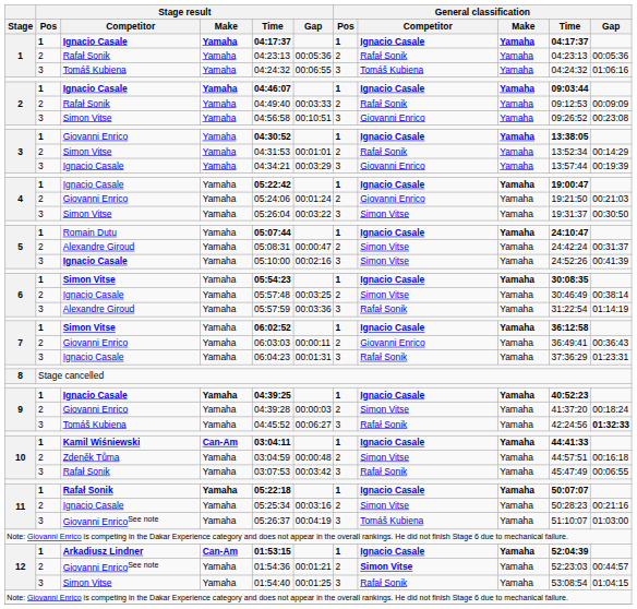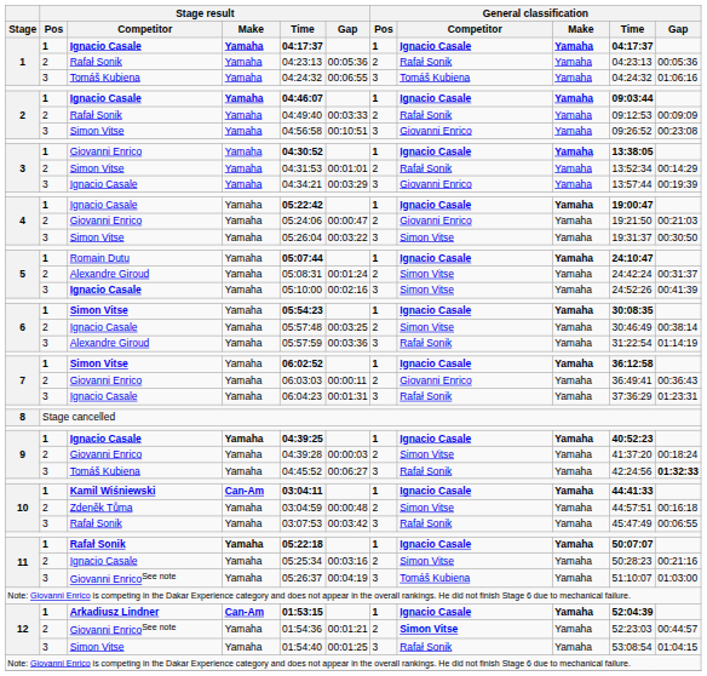 <table class="wikitable" style="font-size:85%;">
 <tr>
 <th></th>
 <th colspan=5>Stage result</th>
 <th colspan=5>General classification</th>
 </tr>
 <tr>
 <th width="40px">Stage</th>
 <th width="30px">Pos</th>
 <th width="200px">Competitor</th>
 <th width="70px">Make</th>
 <th width="40px">Time</th>
 <th width="40px">Gap</th>
 <th width="30px">Pos</th>
 <th width="200px">Competitor</th>
 <th width="70px">Make</th>
 <th width="40px">Time</th>
 <th width="40px">Gap</th>
 </tr>
 <tr>
 <th rowspan=3>1</th>
 <td><strong>1</strong></td>
 <td><strong> <a href='#'>Ignacio Casale</a></strong></td>
 <td><strong><a href='#'>Yamaha</a></strong></td>
 <td><strong>04:17:37</strong></td>
 <td></td>
 <td><strong>1</strong></td>
 <td><strong> <a href='#'>Ignacio Casale</a></strong></td>
 <td><strong><a href='#'>Yamaha</a></strong></td>
 <td><strong>04:17:37</strong></td>
 <td></td>
 </tr>
 <tr>
 <td>2</td>
 <td> <a href='#'>Rafał Sonik</a></td>
 <td><a href='#'>Yamaha</a></td>
 <td>04:23:13</td>
 <td>00:05:36</td>
 <td>2</td>
 <td> <a href='#'>Rafał Sonik</a></td>
 <td><a href='#'>Yamaha</a></td>
 <td>04:23:13</td>
 <td>00:05:36</td>
 </tr>
 <tr>
 <td>3</td>
 <td> <a href='#'>Tomáš Kubiena</a></td>
 <td><a href='#'>Yamaha</a></td>
 <td>04:24:32</td>
 <td>00:06:55</td>
 <td>3</td>
 <td> <a href='#'>Tomáš Kubiena</a></td>
 <td><a href='#'>Yamaha</a></td>
 <td>04:24:32</td>
 <td>01:06:16</td>
 </tr>
 <tr>
 <td colspan=11></td>
 </tr>
 <tr>
 <th rowspan=3>2</th>
 <td><strong>1</strong></td>
 <td><strong> <a href='#'>Ignacio Casale</a></strong></td>
 <td><strong><a href='#'>Yamaha</a></strong></td>
 <td><strong>04:46:07</strong></td>
 <td></td>
 <td><strong>1</strong></td>
 <td><strong> <a href='#'>Ignacio Casale</a></strong></td>
 <td><strong><a href='#'>Yamaha</a></strong></td>
 <td><strong>09:03:44</strong></td>
 <td></td>
 </tr>
 <tr>
 <td>2</td>
 <td> <a href='#'>Rafał Sonik</a></td>
 <td><a href='#'>Yamaha</a></td>
 <td>04:49:40</td>
 <td>00:03:33</td>
 <td>2</td>
 <td> <a href='#'>Rafał Sonik</a></td>
 <td><a href='#'>Yamaha</a></td>
 <td>09:12:53</td>
 <td>00:09:09</td>
 </tr>
 <tr>
 <td>3</td>
 <td> <a href='#'>Simon Vitse</a></td>
 <td><a href='#'>Yamaha</a></td>
 <td>04:56:58</td>
 <td>00:10:51</td>
 <td>3</td>
 <td> <a href='#'>Giovanni Enrico</a></td>
 <td><a href='#'>Yamaha</a></td>
 <td>09:26:52</td>
 <td>00:23:08</td>
 </tr>
 <tr>
 <td colspan=11></td>
 </tr>
 <tr>
 <th rowspan=3>3</th>
 <td><strong>1</strong></td>
 <td> <a href='#'>Giovanni Enrico</a></td>
 <td><a href='#'>Yamaha</a></td>
 <td><strong>04:30:52</strong></td>
 <td></td>
 <td><strong>1</strong></td>
 <td><strong> <a href='#'>Ignacio Casale</a></strong></td>
 <td><strong><a href='#'>Yamaha</a></strong></td>
 <td><strong>13:38:05</strong></td>
 <td></td>
 </tr>
 <tr>
 <td>2</td>
 <td> <a href='#'>Simon Vitse</a></td>
 <td><a href='#'>Yamaha</a></td>
 <td>04:31:53</td>
 <td>00:01:01</td>
 <td>2</td>
 <td> <a href='#'>Rafał Sonik</a></td>
 <td><a href='#'>Yamaha</a></td>
 <td>13:52:34</td>
 <td>00:14:29</td>
 </tr>
 <tr>
 <td>3</td>
 <td> <a href='#'>Ignacio Casale</a></td>
 <td><a href='#'>Yamaha</a></td>
 <td>04:34:21</td>
 <td>00:03:29</td>
 <td>3</td>
 <td> <a href='#'>Giovanni Enrico</a></td>
 <td><a href='#'>Yamaha</a></td>
 <td>13:57:44</td>
 <td>00:19:39</td>
 </tr>
 <tr>
 <td colspan=11></td>
 </tr>
 <tr>
 <th rowspan=3>4</th>
 <td><strong>1</strong></td>
 <td> <a href='#'>Ignacio Casale</a></td>
 <td>Yamaha</td>
 <td><strong>05:22:42</strong></td>
 <td></td>
 <td><strong>1</strong></td>
 <td><strong> <a href='#'>Ignacio Casale</a></strong></td>
 <td><strong>Yamaha</strong></td>
 <td><strong>19:00:47</strong></td>
 <td></td>
 </tr>
 <tr>
 <td>2</td>
 <td> <a href='#'>Giovanni Enrico</a></td>
 <td>Yamaha</td>
 <td>05:24:06</td>
-<td>00:01:24</td>
+<td>00:00:47</td>
 <td>2</td>
 <td> <a href='#'>Giovanni Enrico</a></td>
 <td>Yamaha</td>
 <td>19:21:50</td>
 <td>00:21:03</td>
 </tr>
 <tr>
 <td>3</td>
 <td> <a href='#'>Simon Vitse</a></td>
 <td>Yamaha</td>
 <td>05:26:04</td>
 <td>00:03:22</td>
 <td>3</td>
 <td> <a href='#'>Simon Vitse</a></td>
 <td>Yamaha</td>
 <td>19:31:37</td>
 <td>00:30:50</td>
 </tr>
 <tr>
 <td colspan=11></td>
 </tr>
 <tr>
 <th rowspan=3>5</th>
 <td><strong>1</strong></td>
 <td> <a href='#'>Romain Dutu</a></td>
 <td>Yamaha</td>
 <td><strong>05:07:44</strong></td>
 <td></td>
 <td><strong>1</strong></td>
 <td><strong> <a href='#'>Ignacio Casale</a></strong></td>
 <td><strong>Yamaha</strong></td>
 <td><strong>24:10:47</strong></td>
 <td></td>
 </tr>
 <tr>
 <td>2</td>
 <td> <a href='#'>Alexandre Giroud</a></td>
 <td>Yamaha</td>
 <td>05:08:31</td>
-<td>00:00:47</td>
+<td>00:01:24</td>
 <td>2</td>
 <td> <a href='#'>Simon Vitse</a></td>
 <td>Yamaha</td>
 <td>24:42:24</td>
 <td>00:31:37</td>
 </tr>
 <tr>
 <td>3</td>
 <td><strong> <a href='#'>Ignacio Casale</a></strong></td>
 <td>Yamaha</td>
 <td>05:10:00</td>
 <td>00:02:16</td>
 <td>3</td>
 <td> <a href='#'>Simon Vitse</a></td>
 <td>Yamaha</td>
 <td>24:52:26</td>
 <td>00:41:39</td>
 </tr>
 <tr>
 <td colspan=11></td>
 </tr>
 <tr>
 <th rowspan=3>6</th>
 <td><strong>1</strong></td>
 <td><strong> <a href='#'>Simon Vitse</a></strong></td>
 <td>Yamaha</td>
 <td><strong>05:54:23</strong></td>
 <td></td>
 <td><strong>1</strong></td>
 <td><strong> <a href='#'>Ignacio Casale</a></strong></td>
 <td><strong>Yamaha</strong></td>
 <td><strong>30:08:35</strong></td>
 <td></td>
 </tr>
 <tr>
 <td>2</td>
 <td> <a href='#'>Ignacio Casale</a></td>
 <td>Yamaha</td>
 <td>05:57:48</td>
 <td>00:03:25</td>
 <td>2</td>
 <td> <a href='#'>Simon Vitse</a></td>
 <td>Yamaha</td>
 <td>30:46:49</td>
 <td>00:38:14</td>
 </tr>
 <tr>
 <td>3</td>
 <td> <a href='#'>Alexandre Giroud</a></td>
 <td>Yamaha</td>
 <td>05:57:59</td>
 <td>00:03:36</td>
 <td>3</td>
 <td> <a href='#'>Rafał Sonik</a></td>
 <td>Yamaha</td>
 <td>31:22:54</td>
 <td>01:14:19</td>
 </tr>
 <tr>
 <td colspan=11></td>
 </tr>
 <tr>
 <th rowspan=3>7</th>
 <td><strong>1</strong></td>
 <td><strong> <a href='#'>Simon Vitse</a></strong></td>
 <td>Yamaha</td>
 <td><strong>06:02:52</strong></td>
 <td></td>
 <td><strong>1</strong></td>
 <td><strong> <a href='#'>Ignacio Casale</a></strong></td>
 <td><strong>Yamaha</strong></td>
 <td><strong>36:12:58</strong></td>
 <td></td>
 </tr>
 <tr>
 <td>2</td>
 <td> <a href='#'>Giovanni Enrico</a></td>
 <td>Yamaha</td>
 <td>06:03:03</td>
 <td>00:00:11</td>
 <td>2</td>
 <td> <a href='#'>Giovanni Enrico</a></td>
 <td>Yamaha</td>
 <td>36:49:41</td>
 <td>00:36:43</td>
 </tr>
 <tr>
 <td>3</td>
 <td> <a href='#'>Ignacio Casale</a></td>
 <td>Yamaha</td>
 <td>06:04:23</td>
 <td>00:01:31</td>
 <td>3</td>
 <td> <a href='#'>Rafał Sonik</a></td>
 <td>Yamaha</td>
 <td>37:36:29</td>
 <td>01:23:31</td>
 </tr>
 <tr>
 <td colspan=11></td>
 </tr>
 <tr>
 <th>8</th>
 <td colspan=10>Stage cancelled</td>
 </tr>
 <tr>
 <td colspan=11></td>
 </tr>
 <tr>
 <th rowspan=3>9</th>
 <td><strong>1</strong></td>
 <td><strong> <a href='#'>Ignacio Casale</a></strong></td>
 <td><strong>Yamaha</strong></td>
 <td><strong>04:39:25</strong></td>
 <td></td>
 <td><strong>1</strong></td>
 <td><strong> <a href='#'>Ignacio Casale</a></strong></td>
 <td><strong>Yamaha</strong></td>
 <td><strong>40:52:23</strong></td>
 <td></td>
 </tr>
 <tr>
 <td>2</td>
 <td> <a href='#'>Giovanni Enrico</a></td>
 <td>Yamaha</td>
 <td>04:39:28</td>
 <td>00:00:03</td>
 <td>2</td>
 <td> <a href='#'>Simon Vitse</a></td>
 <td>Yamaha</td>
 <td>41:37:20</td>
 <td>00:18:24</td>
 </tr>
 <tr>
 <td>3</td>
 <td> <a href='#'>Tomáš Kubiena</a></td>
 <td>Yamaha</td>
 <td>04:45:52</td>
 <td>00:06:27</td>
 <td>3</td>
 <td> <a href='#'>Rafał Sonik</a></td>
 <td>Yamaha</td>
 <td>42:24:56</td>
 <td><strong>01:32:33</strong></td>
 </tr>
 <tr>
 <td colspan=11></td>
 </tr>
 <tr>
 <th rowspan=3>10</th>
 <td><strong>1</strong></td>
 <td><strong> <a href='#'>Kamil Wiśniewski</a></strong></td>
 <td><strong><a href='#'>Can-Am</a></strong></td>
 <td><strong>03:04:11</strong></td>
 <td></td>
 <td><strong>1</strong></td>
 <td><strong> <a href='#'>Ignacio Casale</a></strong></td>
 <td><strong>Yamaha</strong></td>
 <td><strong>44:41:33</strong></td>
 <td></td>
 </tr>
 <tr>
 <td>2</td>
 <td> <a href='#'>Zdeněk Tůma</a></td>
 <td>Yamaha</td>
 <td>03:04:59</td>
 <td>00:00:48</td>
 <td>2</td>
 <td> <a href='#'>Simon Vitse</a></td>
 <td>Yamaha</td>
 <td>44:57:51</td>
 <td>00:16:18</td>
 </tr>
 <tr>
 <td>3</td>
 <td> <a href='#'>Rafał Sonik</a></td>
 <td>Yamaha</td>
 <td>03:07:53</td>
 <td>00:03:42</td>
 <td>3</td>
 <td> <a href='#'>Rafał Sonik</a></td>
 <td>Yamaha</td>
 <td>45:47:49</td>
 <td>00:06:55</td>
 </tr>
 <tr>
 <td colspan=11></td>
 </tr>
 <tr>
 <th rowspan=3>11</th>
 <td><strong>1</strong></td>
 <td><strong> <a href='#'>Rafał Sonik</a></strong></td>
 <td><strong>Yamaha</strong></td>
 <td><strong>05:22:18</strong></td>
 <td></td>
 <td><strong>1</strong></td>
 <td><strong> <a href='#'>Ignacio Casale</a></strong></td>
 <td><strong>Yamaha</strong></td>
 <td><strong>50:07:07</strong></td>
 <td></td>
 </tr>
 <tr>
 <td>2</td>
 <td> <a href='#'>Ignacio Casale</a></td>
 <td>Yamaha</td>
 <td>05:25:34</td>
 <td>00:03:16</td>
 <td>2</td>
 <td> <a href='#'>Simon Vitse</a></td>
 <td>Yamaha</td>
 <td>50:28:23</td>
 <td>00:21:16</td>
 </tr>
 <tr>
 <td>3</td>
 <td> <a href='#'>Giovanni Enrico</a><sup>See note</sup></td>
 <td>Yamaha</td>
 <td>05:26:37</td>
 <td>00:04:19</td>
 <td>3</td>
 <td> <a href='#'>Tomáš Kubiena</a></td>
 <td>Yamaha</td>
 <td>51:10:07</td>
 <td>01:03:00</td>
 </tr>
 <tr>
 <td colspan=11><small>Note: <a href='#'>Giovanni Enrico</a> is competing in the Dakar Experience category and does not appear in the overall rankings. He did not finish Stage 6 due to mechanical failure.</small></td>
 </tr>
 <tr>
 <th rowspan=3>12</th>
 <td><strong>1</strong></td>
 <td><strong> <a href='#'>Arkadiusz Lindner</a></strong></td>
 <td><strong><a href='#'>Can-Am</a></strong></td>
 <td><strong>01:53:15</strong></td>
 <td></td>
 <td><strong>1</strong></td>
 <td><strong> <a href='#'>Ignacio Casale</a></strong></td>
 <td><strong>Yamaha</strong></td>
 <td><strong>52:04:39</strong></td>
 <td></td>
 </tr>
 <tr>
 <td>2</td>
 <td> <a href='#'>Giovanni Enrico</a><sup>See note</sup></td>
 <td>Yamaha</td>
 <td>01:54:36</td>
 <td>00:01:21</td>
 <td>2</td>
 <td><strong> <a href='#'>Simon Vitse</a></strong></td>
 <td>Yamaha</td>
 <td>52:23:03</td>
 <td>00:44:57</td>
 </tr>
 <tr>
 <td>3</td>
 <td> <a href='#'>Simon Vitse</a></td>
 <td>Yamaha</td>
 <td>01:54:40</td>
 <td>00:01:25</td>
 <td>3</td>
 <td> <a href='#'>Rafał Sonik</a></td>
 <td>Yamaha</td>
 <td>53:08:54</td>
 <td>01:04:15</td>
 </tr>
 <tr>
 <td colspan=11><small>Note: <a href='#'>Giovanni Enrico</a> is competing in the Dakar Experience category and does not appear in the overall rankings. He did not finish Stage 6 due to mechanical failure.</small></td>
 </tr>
 <tr>
 </tr>
 </table>
